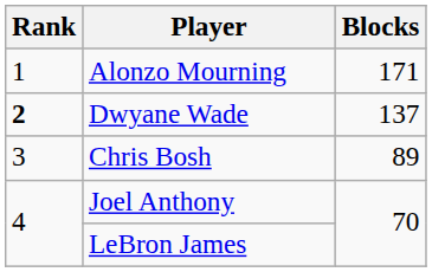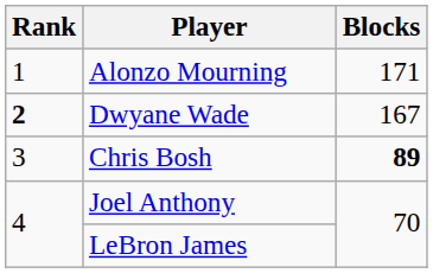 <table class="wikitable">
 <tr>
 <th scope="col">Rank</th>
 <th scope="col" width="140px">Player</th>
 <th scope="col">Blocks</th>
 </tr>
 <tr>
 <td>1</td>
 <td><a href='#'>Alonzo Mourning</a></td>
 <td align="right">171</td>
 </tr>
 <tr>
 <td><strong>2</strong></td>
 <td><a href='#'>Dwyane Wade</a></td>
-<td align="right">137</td>
+<td align="right">167</td>
 </tr>
 <tr>
 <td>3</td>
 <td><a href='#'>Chris Bosh</a></td>
-<td align="right">89</td>
+<td align="right"><strong>89</strong></td>
 </tr>
 <tr>
 <td rowspan=2>4</td>
 <td><a href='#'>Joel Anthony</a></td>
 <td align="right" rowspan=2>70</td>
 </tr>
 <tr>
 <td><a href='#'>LeBron James</a></td>
 </tr>
 </table>
